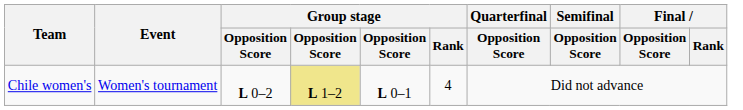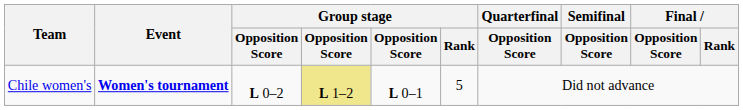 <table class="wikitable" style="font-size:90%">
 <tr>
 <th rowspan=2>Team</th>
 <th rowspan=2>Event</th>
 <th colspan=4>Group stage</th>
 <th>Quarterfinal</th>
 <th>Semifinal</th>
 <th colspan=2>Final / </th>
 </tr>
 <tr style="font-size:95%">
 <th>Opposition<br>Score</th>
 <th>Opposition<br>Score</th>
 <th>Opposition<br>Score</th>
 <th>Rank</th>
 <th>Opposition<br>Score</th>
 <th>Opposition<br>Score</th>
 <th>Opposition<br>Score</th>
 <th>Rank</th>
 </tr>
 <tr align=center>
 <td align=left><a href='#'>Chile women's</a></td>
-<td align=left><a href='#'>Women's tournament</a></td>
+<td align=left><strong><a href='#'>Women's tournament</a></strong></td>
 <td><br><strong>L</strong> 0–2</td>
 <td style="background: khaki;"><br><strong>L</strong> 1–2</td>
 <td><br><strong>L</strong> 0–1</td>
-<td>4</td>
+<td>5</td>
 <td colspan="4">Did not advance</td>
 </tr>
 </table>
